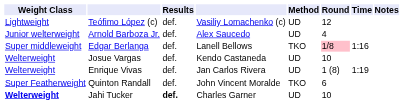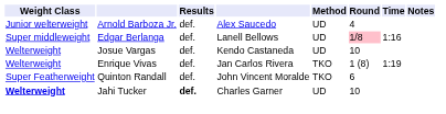 <table class="toccolours" style="font-size: 85%;">
 <tr>
 <th style="background:#e6e8fa; color:#000; text-align:center;">Weight Class</th>
 <th style="background:#e6e8fa; color:#000; text-align:center;"></th>
 <th style="background:#e6e8fa; color:#000; text-align:center;">Results</th>
 <th style="background:#e6e8fa; color:#000; text-align:center;"></th>
 <th style="background:#e6e8fa; color:#000; text-align:center;">Method</th>
 <th style="background:#e6e8fa; color:#000; text-align:center;">Round</th>
 <th style="background:#e6e8fa; color:#000; text-align:center;">Time</th>
 <th style="background:#e6e8fa; color:#000; text-align:center;">Notes</th>
-</tr>
-<tr>
-<td><a href='#'>Lightweight</a></td>
-<td> <a href='#'>Teófimo López</a> (c)</td>
-<td>def.</td>
-<td> <a href='#'>Vasiliy Lomachenko</a> (c)</td>
-<td>UD</td>
-<td>12</td>
-<td></td>
-<td></td>
 </tr>
 <tr>
 <td><a href='#'>Junior welterweight</a></td>
 <td> <a href='#'>Arnold Barboza Jr.</a></td>
 <td>def.</td>
 <td> <a href='#'>Alex Saucedo</a></td>
 <td>UD</td>
 <td>4</td>
 <td></td>
 <td></td>
 </tr>
 <tr>
 <td><a href='#'>Super middleweight</a></td>
 <td> <a href='#'>Edgar Berlanga</a></td>
 <td>def.</td>
 <td> Lanell Bellows</td>
-<td>TKO</td>
+<td>UD</td>
 <td style="background: pink;">1/8</td>
 <td>1:16</td>
 <td></td>
 </tr>
 <tr>
 <td><a href='#'>Welterweight</a></td>
 <td> Josue Vargas</td>
 <td>def.</td>
 <td> Kendo Castaneda</td>
 <td>UD</td>
 <td>10</td>
 <td></td>
 <td></td>
 </tr>
 <tr>
 <td><a href='#'>Welterweight</a></td>
 <td> Enrique Vivas</td>
 <td>def.</td>
 <td> Jan Carlos Rivera</td>
-<td>UD</td>
+<td>TKO</td>
 <td>1 (8)</td>
 <td>1:19</td>
 <td></td>
 </tr>
 <tr>
 <td><a href='#'>Super Featherweight</a></td>
 <td> Quinton Randall</td>
 <td>def.</td>
 <td> John Vincent Moralde</td>
 <td>TKO</td>
 <td>6</td>
 <td></td>
 <td></td>
 </tr>
 <tr>
 <td><strong><a href='#'>Welterweight</a></strong></td>
 <td> Jahi Tucker</td>
 <td><strong>def.</strong></td>
 <td> Charles Garner</td>
 <td>UD</td>
 <td>10</td>
 <td></td>
 <td></td>
 </tr>
 </table>
